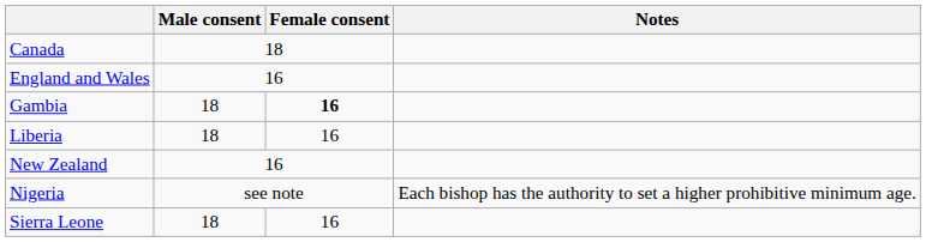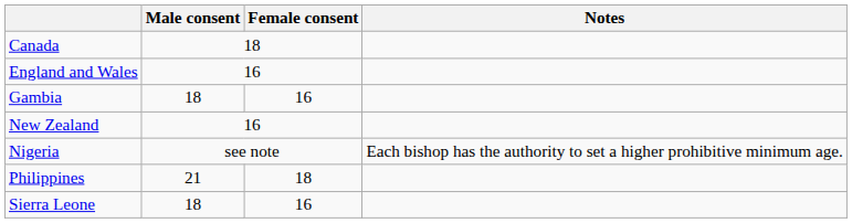 <table class="wikitable sortable">
 <tr>
 <th></th>
 <th>Male consent</th>
 <th>Female consent</th>
 <th>Notes</th>
 </tr>
 <tr>
 <td><a href='#'>Canada</a></td>
 <td colspan=2 style="text-align:center;">18</td>
 <td></td>
 </tr>
 <tr>
 <td><a href='#'>England and Wales</a></td>
 <td colspan=2 style="text-align:center;">16</td>
 <td></td>
 </tr>
 <tr>
 <td><a href='#'>Gambia</a></td>
 <td align=center>18</td>
-<td align=center><strong>16</strong></td>
-<td></td>
-</tr>
-<tr>
-<td><a href='#'>Liberia</a></td>
-<td align=center>18</td>
 <td align=center>16</td>
 <td></td>
 </tr>
 <tr>
 <td><a href='#'>New Zealand</a></td>
 <td colspan=2 style="text-align:center;">16</td>
 <td></td>
 </tr>
 <tr>
 <td><a href='#'>Nigeria</a></td>
 <td colspan=2 style="text-align:center;">see note</td>
 <td>Each bishop has the authority to set a higher prohibitive minimum age.</td>
 </tr>
 <tr>
+<td><a href='#'>Philippines</a></td>
+<td align=center>21</td>
+<td align=center>18</td>
+<td></td>
+</tr>
+<tr>
 <td><a href='#'>Sierra Leone</a></td>
 <td align=center>18</td>
 <td align=center>16</td>
 <td></td>
 </tr>
 </table>
